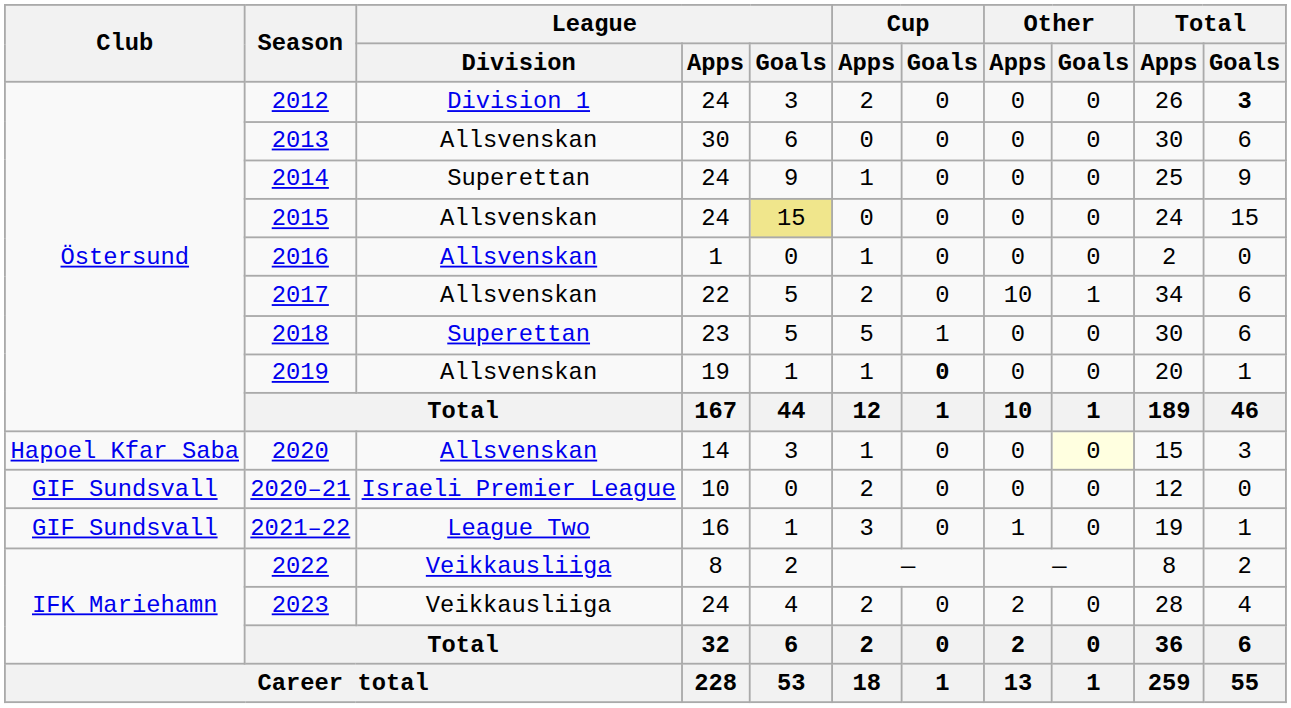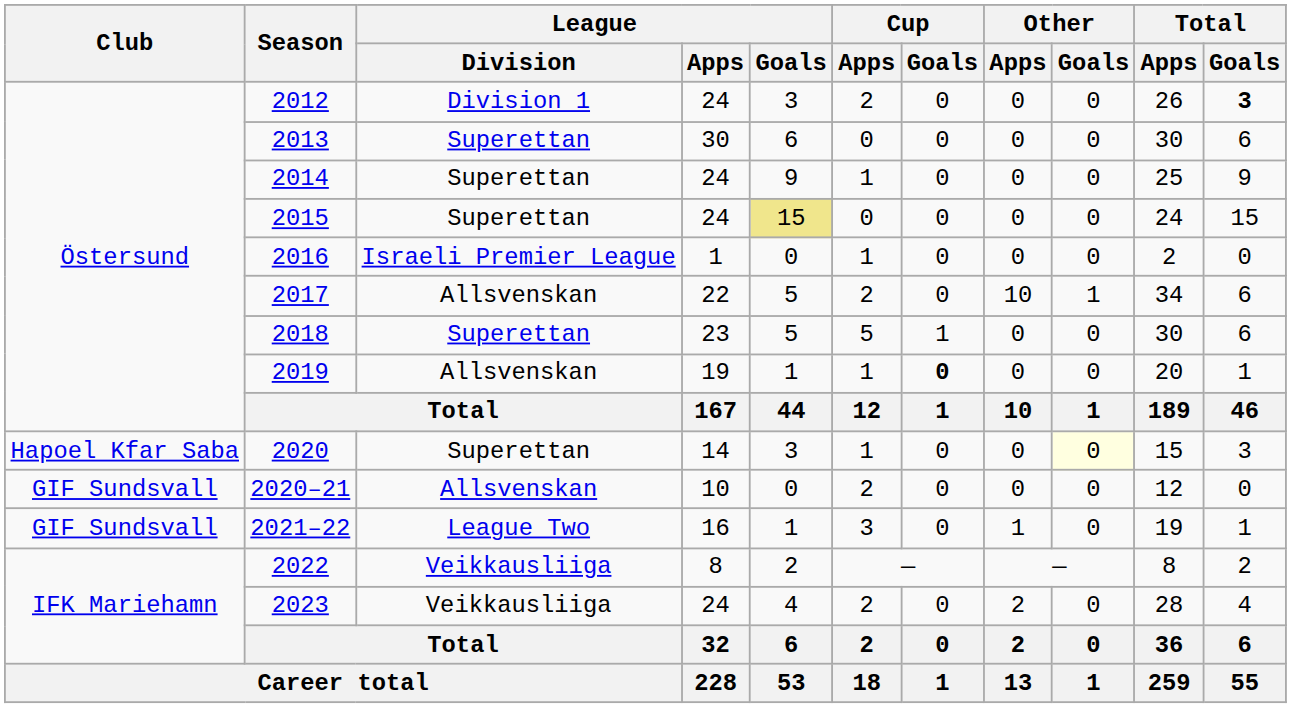 <table class="wikitable" style="text-align: center">
 <tr>
 <th rowspan="2">Club</th>
 <th rowspan="2">Season</th>
 <th colspan="3">League</th>
 <th colspan="2">Cup</th>
 <th colspan="2">Other</th>
 <th colspan="2">Total</th>
 </tr>
 <tr>
 <th>Division</th>
 <th>Apps</th>
 <th>Goals</th>
 <th>Apps</th>
 <th>Goals</th>
 <th>Apps</th>
 <th>Goals</th>
 <th>Apps</th>
 <th>Goals</th>
 </tr>
 <tr>
 <td rowspan="9"><a href='#'>Östersund</a></td>
 <td><a href='#'>2012</a></td>
 <td><a href='#'>Division 1</a></td>
 <td>24</td>
 <td>3</td>
 <td>2</td>
 <td>0</td>
 <td>0</td>
 <td>0</td>
 <td>26</td>
 <td><strong>3</strong></td>
 </tr>
 <tr>
 <td><a href='#'>2013</a></td>
-<td>Allsvenskan</td>
+<td><a href='#'>Superettan</a></td>
 <td>30</td>
 <td>6</td>
 <td>0</td>
 <td>0</td>
 <td>0</td>
 <td>0</td>
 <td>30</td>
 <td>6</td>
 </tr>
 <tr>
 <td><a href='#'>2014</a></td>
 <td>Superettan</td>
 <td>24</td>
 <td>9</td>
 <td>1</td>
 <td>0</td>
 <td>0</td>
 <td>0</td>
 <td>25</td>
 <td>9</td>
 </tr>
 <tr>
 <td><a href='#'>2015</a></td>
-<td>Allsvenskan</td>
+<td>Superettan</td>
 <td>24</td>
 <td style="background: khaki;">15</td>
 <td>0</td>
 <td>0</td>
 <td>0</td>
 <td>0</td>
 <td>24</td>
 <td>15</td>
 </tr>
 <tr>
 <td><a href='#'>2016</a></td>
-<td><a href='#'>Allsvenskan</a></td>
+<td><a href='#'>Israeli Premier League</a></td>
 <td>1</td>
 <td>0</td>
 <td>1</td>
 <td>0</td>
 <td>0</td>
 <td>0</td>
 <td>2</td>
 <td>0</td>
 </tr>
 <tr>
 <td><a href='#'>2017</a></td>
 <td>Allsvenskan</td>
 <td>22</td>
 <td>5</td>
 <td>2</td>
 <td>0</td>
 <td>10</td>
 <td>1</td>
 <td>34</td>
 <td>6</td>
 </tr>
 <tr>
 <td><a href='#'>2018</a></td>
 <td><a href='#'>Superettan</a></td>
 <td>23</td>
 <td>5</td>
 <td>5</td>
 <td>1</td>
 <td>0</td>
 <td>0</td>
 <td>30</td>
 <td>6</td>
 </tr>
 <tr>
 <td><a href='#'>2019</a></td>
 <td>Allsvenskan</td>
 <td>19</td>
 <td>1</td>
 <td>1</td>
 <td><strong>0</strong></td>
 <td>0</td>
 <td>0</td>
 <td>20</td>
 <td>1</td>
 </tr>
 <tr>
 <th colspan="2">Total</th>
 <th>167</th>
 <th>44</th>
 <th>12</th>
 <th>1</th>
 <th>10</th>
 <th>1</th>
 <th>189</th>
 <th>46</th>
 </tr>
 <tr>
 <td><a href='#'>Hapoel Kfar Saba</a></td>
 <td><a href='#'>2020</a></td>
-<td><a href='#'>Allsvenskan</a></td>
+<td>Superettan</td>
 <td>14</td>
 <td>3</td>
 <td>1</td>
 <td>0</td>
 <td>0</td>
 <td style="background: lightyellow;">0</td>
 <td>15</td>
 <td>3</td>
 </tr>
 <tr>
 <td><a href='#'>GIF Sundsvall</a></td>
 <td><a href='#'>2020–21</a></td>
-<td><a href='#'>Israeli Premier League</a></td>
+<td><a href='#'>Allsvenskan</a></td>
 <td>10</td>
 <td>0</td>
 <td>2</td>
 <td>0</td>
 <td>0</td>
 <td>0</td>
 <td>12</td>
 <td>0</td>
 </tr>
 <tr>
 <td><a href='#'>GIF Sundsvall</a></td>
 <td><a href='#'>2021–22</a></td>
 <td><a href='#'>League Two</a></td>
 <td>16</td>
 <td>1</td>
 <td>3</td>
 <td>0</td>
 <td>1</td>
 <td>0</td>
 <td>19</td>
 <td>1</td>
 </tr>
 <tr>
 <td rowspan="3"><a href='#'>IFK Mariehamn</a></td>
 <td><a href='#'>2022</a></td>
 <td><a href='#'>Veikkausliiga</a></td>
 <td>8</td>
 <td>2</td>
 <td colspan="2">—</td>
 <td colspan="2">—</td>
 <td>8</td>
 <td>2</td>
 </tr>
 <tr>
 <td><a href='#'>2023</a></td>
 <td>Veikkausliiga</td>
 <td>24</td>
 <td>4</td>
 <td>2</td>
 <td>0</td>
 <td>2</td>
 <td>0</td>
 <td>28</td>
 <td>4</td>
 </tr>
 <tr>
 <th colspan="2">Total</th>
 <th>32</th>
 <th>6</th>
 <th>2</th>
 <th>0</th>
 <th>2</th>
 <th>0</th>
 <th>36</th>
 <th>6</th>
 </tr>
 <tr>
 <th colspan="3">Career total</th>
 <th>228</th>
 <th>53</th>
 <th>18</th>
 <th>1</th>
 <th>13</th>
 <th>1</th>
 <th>259</th>
 <th>55</th>
 </tr>
 </table>
